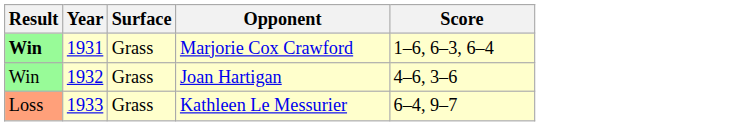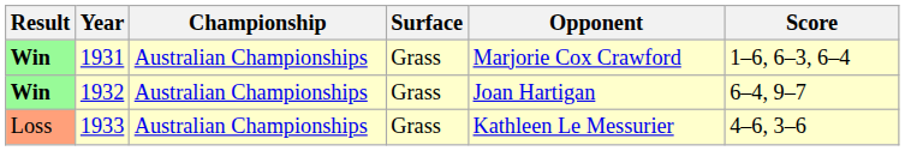 <table class='sortable wikitable'>
 <tr>
 <th style="width:40px">Result</th>
 <th style="width:30px">Year</th>
+<th style="width:180px">Championship</th>
 <th style="width:50px">Surface</th>
 <th style="width:180px">Opponent</th>
 <th style="width:120px" class="unsortable">Score</th>
 </tr>
 <tr style="background:#ffc;">
 <td style="background:#98fb98;"><strong>Win</strong></td>
 <td><a href='#'>1931</a></td>
+<td><a href='#'>Australian Championships</a></td>
 <td>Grass</td>
 <td> <a href='#'>Marjorie Cox Crawford</a></td>
 <td>1–6, 6–3, 6–4</td>
 </tr>
 <tr style="background:#ffc;">
-<td style="background:#98fb98;">Win</td>
+<td style="background:#98fb98;"><strong>Win</strong></td>
 <td><a href='#'>1932</a></td>
+<td><a href='#'>Australian Championships</a></td>
 <td>Grass</td>
 <td> <a href='#'>Joan Hartigan</a></td>
-<td>4–6, 3–6</td>
+<td>6–4, 9–7</td>
 </tr>
 <tr style="background:#ffc;">
 <td style="background:#ffa07a;">Loss</td>
 <td><a href='#'>1933</a></td>
+<td><a href='#'>Australian Championships</a></td>
 <td>Grass</td>
 <td> <a href='#'>Kathleen Le Messurier</a></td>
-<td>6–4, 9–7</td>
+<td>4–6, 3–6</td>
 </tr>
 </table>
